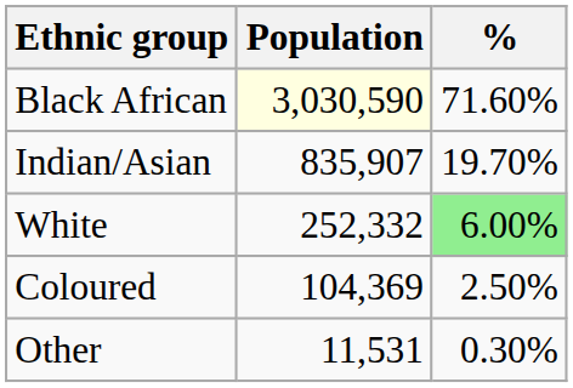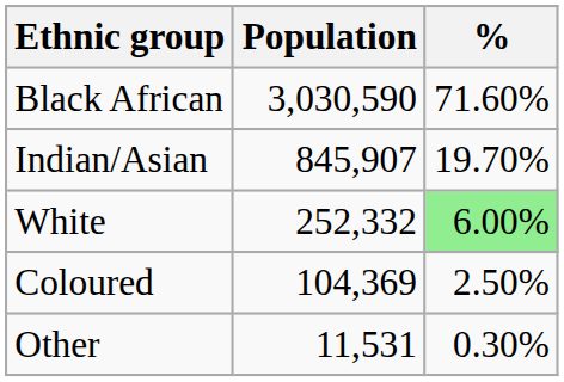 <table class="wikitable" style="font-size: 95%; text-align: right">
 <tr>
 <th>Ethnic group</th>
 <th>Population</th>
 <th>%</th>
 </tr>
 <tr>
 <td align=left>Black African</td>
-<td style="background: lightyellow;">3,030,590</td>
+<td>3,030,590</td>
 <td>71.60%</td>
 </tr>
 <tr>
 <td align=left>Indian/Asian</td>
-<td>835,907</td>
+<td>845,907</td>
 <td>19.70%</td>
 </tr>
 <tr>
 <td align=left>White</td>
 <td>252,332</td>
 <td style="background: lightgreen;">6.00%</td>
 </tr>
 <tr>
 <td align=left>Coloured</td>
 <td>104,369</td>
 <td>2.50%</td>
 </tr>
 <tr>
 <td align=left>Other</td>
 <td>11,531</td>
 <td>0.30%</td>
 </tr>
 </table>
